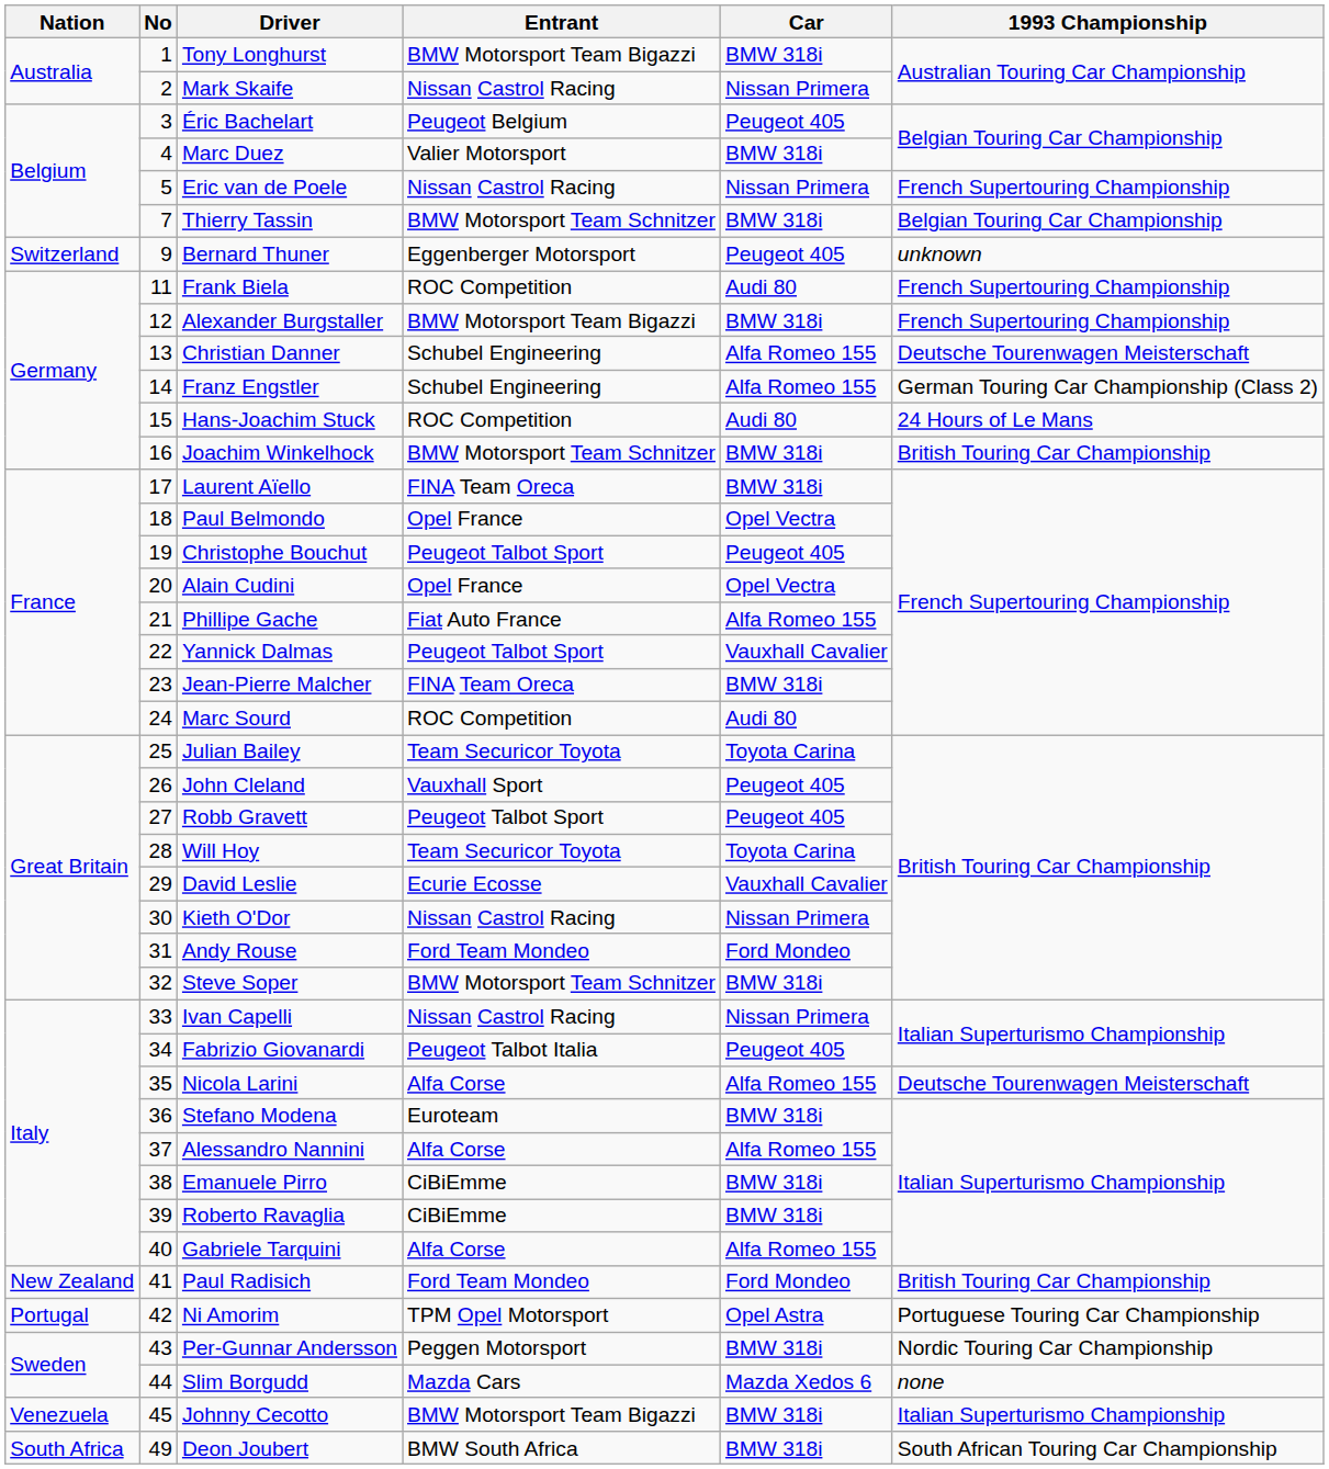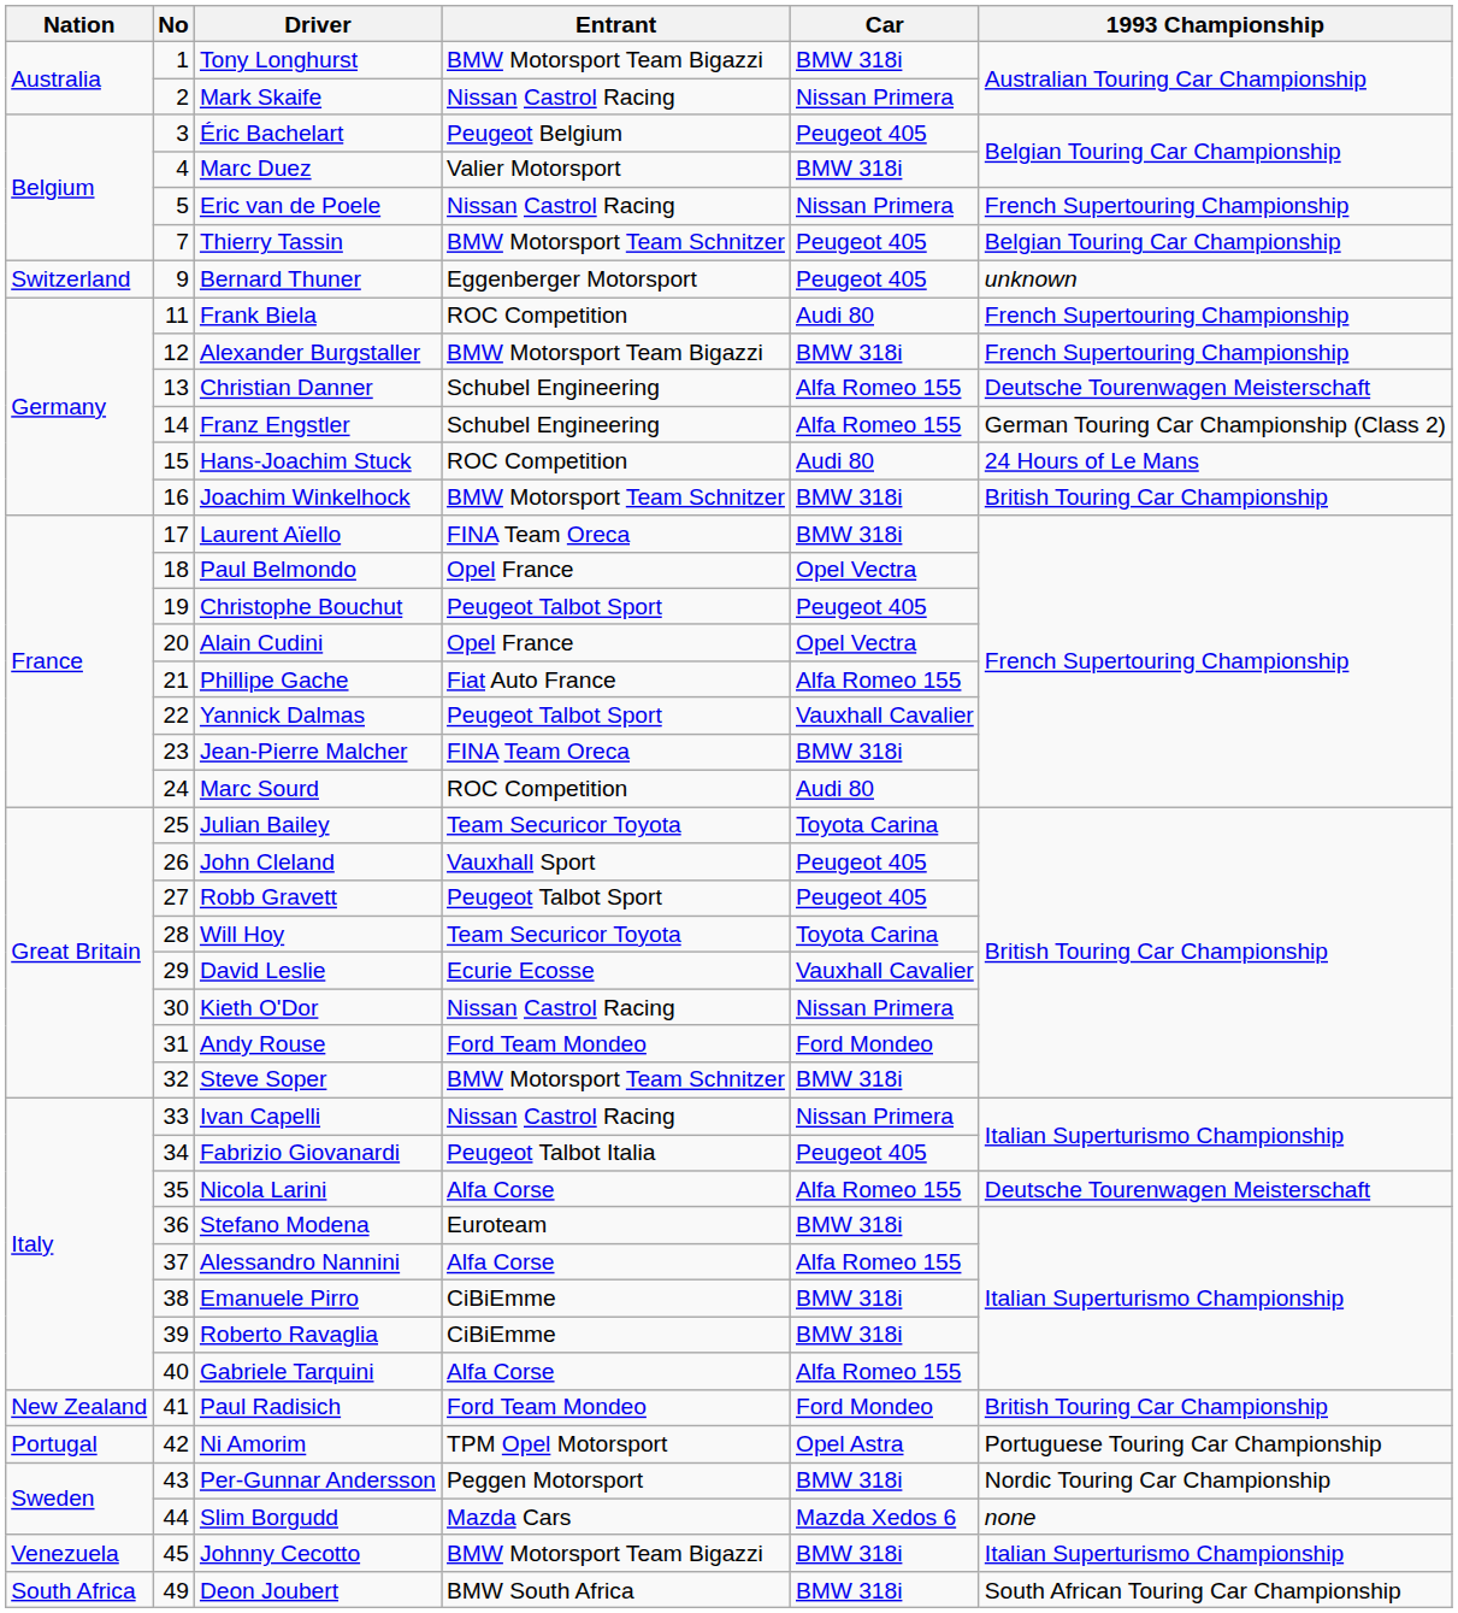 <table class="wikitable" style="font-size: 85%;">
 <tr>
 <th>Nation</th>
 <th>No</th>
 <th>Driver</th>
 <th>Entrant</th>
 <th>Car</th>
 <th>1993 Championship</th>
 </tr>
 <tr>
 <td rowspan=2> <a href='#'>Australia</a></td>
 <td align=right>1</td>
 <td><a href='#'>Tony Longhurst</a></td>
 <td><a href='#'>BMW</a> Motorsport Team Bigazzi</td>
 <td><a href='#'>BMW 318i</a></td>
 <td rowspan=2><a href='#'>Australian Touring Car Championship</a></td>
 </tr>
 <tr>
 <td align=right>2</td>
 <td><a href='#'>Mark Skaife</a></td>
 <td><a href='#'>Nissan</a> <a href='#'>Castrol</a> Racing</td>
 <td><a href='#'>Nissan Primera</a></td>
 </tr>
 <tr>
 <td rowspan=4> <a href='#'>Belgium</a></td>
 <td align=right>3</td>
 <td><a href='#'>Éric Bachelart</a></td>
 <td><a href='#'>Peugeot</a> Belgium</td>
 <td><a href='#'>Peugeot 405</a></td>
 <td rowspan=2><a href='#'>Belgian Touring Car Championship</a></td>
 </tr>
 <tr>
 <td align=right>4</td>
 <td><a href='#'>Marc Duez</a></td>
 <td>Valier Motorsport</td>
 <td><a href='#'>BMW 318i</a></td>
 </tr>
 <tr>
 <td align=right>5</td>
 <td><a href='#'>Eric van de Poele</a></td>
 <td><a href='#'>Nissan</a> <a href='#'>Castrol</a> Racing</td>
 <td><a href='#'>Nissan Primera</a></td>
 <td><a href='#'>French Supertouring Championship</a></td>
 </tr>
 <tr>
 <td align=right>7</td>
 <td><a href='#'>Thierry Tassin</a></td>
 <td><a href='#'>BMW</a> Motorsport <a href='#'>Team Schnitzer</a></td>
-<td><a href='#'>BMW 318i</a></td>
+<td><a href='#'>Peugeot 405</a></td>
 <td><a href='#'>Belgian Touring Car Championship</a></td>
 </tr>
 <tr>
 <td> <a href='#'>Switzerland</a></td>
 <td align=right>9</td>
 <td><a href='#'>Bernard Thuner</a></td>
 <td>Eggenberger Motorsport</td>
 <td><a href='#'>Peugeot 405</a></td>
 <td><em>unknown</em></td>
 </tr>
 <tr>
 <td rowspan=6> <a href='#'>Germany</a></td>
 <td align=right>11</td>
 <td><a href='#'>Frank Biela</a></td>
 <td>ROC Competition</td>
 <td><a href='#'>Audi 80</a></td>
 <td><a href='#'>French Supertouring Championship</a></td>
 </tr>
 <tr>
 <td align=right>12</td>
 <td><a href='#'>Alexander Burgstaller</a></td>
 <td><a href='#'>BMW</a> Motorsport Team Bigazzi</td>
 <td><a href='#'>BMW 318i</a></td>
 <td><a href='#'>French Supertouring Championship</a></td>
 </tr>
 <tr>
 <td align=right>13</td>
 <td><a href='#'>Christian Danner</a></td>
 <td>Schubel Engineering</td>
 <td><a href='#'>Alfa Romeo 155</a></td>
 <td><a href='#'>Deutsche Tourenwagen Meisterschaft</a></td>
 </tr>
 <tr>
 <td align=right>14</td>
 <td><a href='#'>Franz Engstler</a></td>
 <td>Schubel Engineering</td>
 <td><a href='#'>Alfa Romeo 155</a></td>
 <td>German Touring Car Championship (Class 2)</td>
 </tr>
 <tr>
 <td align=right>15</td>
 <td><a href='#'>Hans-Joachim Stuck</a></td>
 <td>ROC Competition</td>
 <td><a href='#'>Audi 80</a></td>
 <td><a href='#'>24 Hours of Le Mans</a></td>
 </tr>
 <tr>
 <td align=right>16</td>
 <td><a href='#'>Joachim Winkelhock</a></td>
 <td><a href='#'>BMW</a> Motorsport <a href='#'>Team Schnitzer</a></td>
 <td><a href='#'>BMW 318i</a></td>
 <td><a href='#'>British Touring Car Championship</a></td>
 </tr>
 <tr>
 <td rowspan=8> <a href='#'>France</a></td>
 <td align=right>17</td>
 <td><a href='#'>Laurent Aïello</a></td>
 <td><a href='#'>FINA</a> Team <a href='#'>Oreca</a></td>
 <td><a href='#'>BMW 318i</a></td>
 <td rowspan=8><a href='#'>French Supertouring Championship</a></td>
 </tr>
 <tr>
 <td align=right>18</td>
 <td><a href='#'>Paul Belmondo</a></td>
 <td><a href='#'>Opel</a> France</td>
 <td><a href='#'>Opel Vectra</a></td>
 </tr>
 <tr>
 <td align=right>19</td>
 <td><a href='#'>Christophe Bouchut</a></td>
 <td><a href='#'>Peugeot Talbot Sport</a></td>
 <td><a href='#'>Peugeot 405</a></td>
 </tr>
 <tr>
 <td align=right>20</td>
 <td><a href='#'>Alain Cudini</a></td>
 <td><a href='#'>Opel</a> France</td>
 <td><a href='#'>Opel Vectra</a></td>
 </tr>
 <tr>
 <td align=right>21</td>
 <td><a href='#'>Phillipe Gache</a></td>
 <td><a href='#'>Fiat</a> Auto France</td>
 <td><a href='#'>Alfa Romeo 155</a></td>
 </tr>
 <tr>
 <td align=right>22</td>
 <td><a href='#'>Yannick Dalmas</a></td>
 <td><a href='#'>Peugeot Talbot Sport</a></td>
 <td><a href='#'>Vauxhall Cavalier</a></td>
 </tr>
 <tr>
 <td align=right>23</td>
 <td><a href='#'>Jean-Pierre Malcher</a></td>
 <td><a href='#'>FINA</a> <a href='#'>Team Oreca</a></td>
 <td><a href='#'>BMW 318i</a></td>
 </tr>
 <tr>
 <td align=right>24</td>
 <td><a href='#'>Marc Sourd</a></td>
 <td>ROC Competition</td>
 <td><a href='#'>Audi 80</a></td>
 </tr>
 <tr>
 <td rowspan=8> <a href='#'>Great Britain</a></td>
 <td align=right>25</td>
 <td><a href='#'>Julian Bailey</a></td>
 <td><a href='#'>Team Securicor Toyota</a></td>
 <td><a href='#'>Toyota Carina</a></td>
 <td rowspan=8><a href='#'>British Touring Car Championship</a></td>
 </tr>
 <tr>
 <td align=right>26</td>
 <td><a href='#'>John Cleland</a></td>
 <td><a href='#'>Vauxhall</a> Sport</td>
 <td><a href='#'>Peugeot 405</a></td>
 </tr>
 <tr>
 <td align=right>27</td>
 <td><a href='#'>Robb Gravett</a></td>
 <td><a href='#'>Peugeot</a> Talbot Sport</td>
 <td><a href='#'>Peugeot 405</a></td>
 </tr>
 <tr>
 <td align=right>28</td>
 <td><a href='#'>Will Hoy</a></td>
 <td><a href='#'>Team Securicor Toyota</a></td>
 <td><a href='#'>Toyota Carina</a></td>
 </tr>
 <tr>
 <td align=right>29</td>
 <td><a href='#'>David Leslie</a></td>
 <td><a href='#'>Ecurie Ecosse</a></td>
 <td><a href='#'>Vauxhall Cavalier</a></td>
 </tr>
 <tr>
 <td align=right>30</td>
 <td><a href='#'>Kieth O'Dor</a></td>
 <td><a href='#'>Nissan</a> <a href='#'>Castrol</a> Racing</td>
 <td><a href='#'>Nissan Primera</a></td>
 </tr>
 <tr>
 <td align=right>31</td>
 <td><a href='#'>Andy Rouse</a></td>
 <td><a href='#'>Ford Team Mondeo</a></td>
 <td><a href='#'>Ford Mondeo</a></td>
 </tr>
 <tr>
 <td align=right>32</td>
 <td><a href='#'>Steve Soper</a></td>
 <td><a href='#'>BMW</a> Motorsport <a href='#'>Team Schnitzer</a></td>
 <td><a href='#'>BMW 318i</a></td>
 </tr>
 <tr>
 <td rowspan=8> <a href='#'>Italy</a></td>
 <td align=right>33</td>
 <td><a href='#'>Ivan Capelli</a></td>
 <td><a href='#'>Nissan</a> <a href='#'>Castrol</a> Racing</td>
 <td><a href='#'>Nissan Primera</a></td>
 <td rowspan=2><a href='#'>Italian Superturismo Championship</a></td>
 </tr>
 <tr>
 <td align=right>34</td>
 <td><a href='#'>Fabrizio Giovanardi</a></td>
 <td><a href='#'>Peugeot</a> Talbot Italia</td>
 <td><a href='#'>Peugeot 405</a></td>
 </tr>
 <tr>
 <td align=right>35</td>
 <td><a href='#'>Nicola Larini</a></td>
 <td><a href='#'>Alfa Corse</a></td>
 <td><a href='#'>Alfa Romeo 155</a></td>
 <td><a href='#'>Deutsche Tourenwagen Meisterschaft</a></td>
 </tr>
 <tr>
 <td align=right>36</td>
 <td><a href='#'>Stefano Modena</a></td>
 <td>Euroteam</td>
 <td><a href='#'>BMW 318i</a></td>
 <td rowspan=5><a href='#'>Italian Superturismo Championship</a></td>
 </tr>
 <tr>
 <td align=right>37</td>
 <td><a href='#'>Alessandro Nannini</a></td>
 <td><a href='#'>Alfa Corse</a></td>
 <td><a href='#'>Alfa Romeo 155</a></td>
 </tr>
 <tr>
 <td align=right>38</td>
 <td><a href='#'>Emanuele Pirro</a></td>
 <td>CiBiEmme</td>
 <td><a href='#'>BMW 318i</a></td>
 </tr>
 <tr>
 <td align=right>39</td>
 <td><a href='#'>Roberto Ravaglia</a></td>
 <td>CiBiEmme</td>
 <td><a href='#'>BMW 318i</a></td>
 </tr>
 <tr>
 <td align=right>40</td>
 <td><a href='#'>Gabriele Tarquini</a></td>
 <td><a href='#'>Alfa Corse</a></td>
 <td><a href='#'>Alfa Romeo 155</a></td>
 </tr>
 <tr>
 <td> <a href='#'>New Zealand</a></td>
 <td align=right>41</td>
 <td><a href='#'>Paul Radisich</a></td>
 <td><a href='#'>Ford Team Mondeo</a></td>
 <td><a href='#'>Ford Mondeo</a></td>
 <td><a href='#'>British Touring Car Championship</a></td>
 </tr>
 <tr>
 <td> <a href='#'>Portugal</a></td>
 <td align=right>42</td>
 <td><a href='#'>Ni Amorim</a></td>
 <td>TPM <a href='#'>Opel</a> Motorsport</td>
 <td><a href='#'>Opel Astra</a></td>
 <td>Portuguese Touring Car Championship</td>
 </tr>
 <tr>
 <td rowspan=2> <a href='#'>Sweden</a></td>
 <td align=right>43</td>
 <td><a href='#'>Per-Gunnar Andersson</a></td>
 <td>Peggen Motorsport</td>
 <td><a href='#'>BMW 318i</a></td>
 <td>Nordic Touring Car Championship</td>
 </tr>
 <tr>
 <td align=right>44</td>
 <td><a href='#'>Slim Borgudd</a></td>
 <td><a href='#'>Mazda</a> Cars</td>
 <td><a href='#'>Mazda Xedos 6</a></td>
 <td><em>none</em></td>
 </tr>
 <tr>
 <td> <a href='#'>Venezuela</a></td>
 <td align=right>45</td>
 <td><a href='#'>Johnny Cecotto</a></td>
 <td><a href='#'>BMW</a> Motorsport Team Bigazzi</td>
 <td><a href='#'>BMW 318i</a></td>
 <td><a href='#'>Italian Superturismo Championship</a></td>
 </tr>
 <tr>
 <td> <a href='#'>South Africa</a></td>
 <td align=right>49</td>
 <td><a href='#'>Deon Joubert</a></td>
 <td>BMW South Africa</td>
 <td><a href='#'>BMW 318i</a></td>
 <td>South African Touring Car Championship</td>
 </tr>
 </table>
